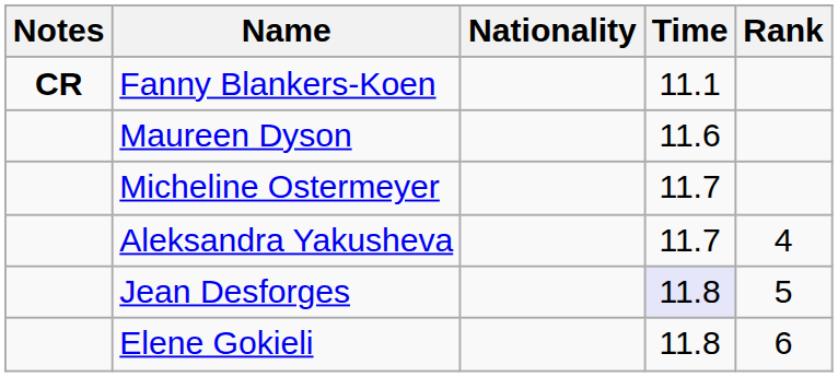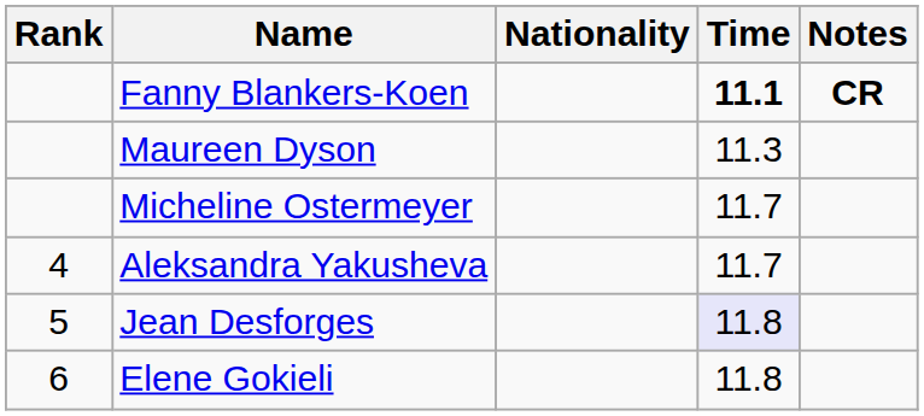 <table class="wikitable sortable" style="text-align:center">
 <tr>
-<th>Notes</th>
+<th>Rank</th>
 <th>Name</th>
 <th>Nationality</th>
 <th>Time</th>
-<th>Rank</th>
+<th>Notes</th>
 </tr>
 <tr>
-<td><strong>CR</strong></td>
+<td></td>
 <td align=left><a href='#'>Fanny Blankers-Koen</a></td>
 <td align=left></td>
-<td>11.1</td>
-<td></td>
+<td><strong>11.1</strong></td>
+<td><strong>CR</strong></td>
 </tr>
 <tr>
 <td></td>
 <td align=left><a href='#'>Maureen Dyson</a></td>
 <td align=left></td>
-<td>11.6</td>
+<td>11.3</td>
 <td></td>
 </tr>
 <tr>
 <td></td>
 <td align=left><a href='#'>Micheline Ostermeyer</a></td>
 <td align=left></td>
 <td>11.7</td>
 <td></td>
 </tr>
 <tr>
-<td></td>
+<td>4</td>
 <td align=left><a href='#'>Aleksandra Yakusheva</a></td>
 <td align=left></td>
 <td>11.7</td>
-<td>4</td>
+<td></td>
 </tr>
 <tr>
-<td></td>
+<td>5</td>
 <td align=left><a href='#'>Jean Desforges</a></td>
 <td align=left></td>
 <td style="background: lavender;">11.8</td>
-<td>5</td>
+<td></td>
 </tr>
 <tr>
-<td></td>
+<td>6</td>
 <td align=left><a href='#'>Elene Gokieli</a></td>
 <td align=left></td>
 <td>11.8</td>
-<td>6</td>
+<td></td>
 </tr>
 </table>
